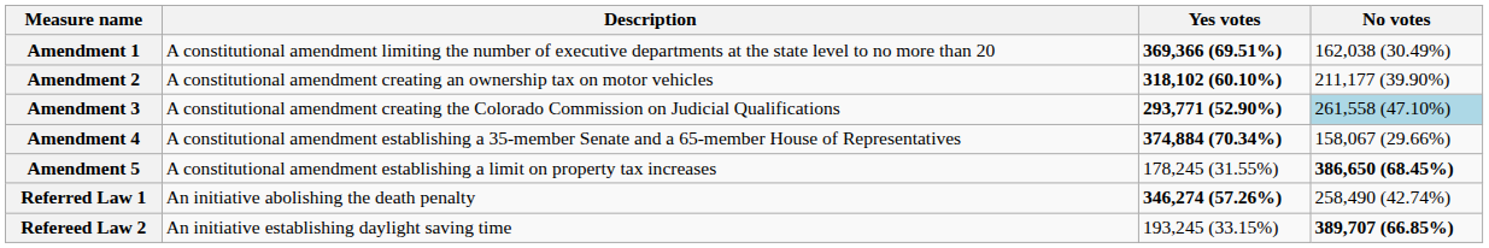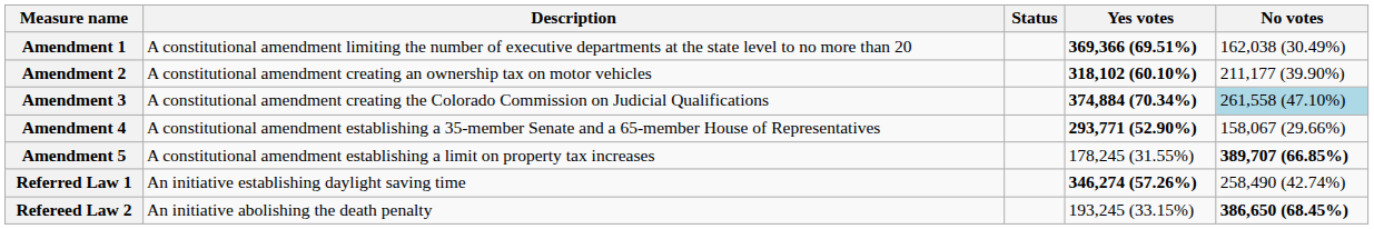 <table class="wikitable sortable plainrowheaders" style="width:100%">
 <tr>
 <th scope="col">Measure name</th>
 <th class="unsortable" scope="col">Description</th>
+<th scope="col">Status</th>
 <th scope="col">Yes votes</th>
 <th scope="col">No votes</th>
 </tr>
 <tr>
 <th scope="row">Amendment 1</th>
 <td>A constitutional amendment limiting the number of executive departments at the state level to no more than 20</td>
+<td></td>
 <td><strong>369,366 (69.51%)</strong></td>
 <td>162,038 (30.49%)</td>
 </tr>
 <tr>
 <th scope="row">Amendment 2</th>
 <td>A constitutional amendment creating an ownership tax on motor vehicles</td>
+<td></td>
 <td><strong>318,102 (60.10%)</strong></td>
 <td>211,177 (39.90%)</td>
 </tr>
 <tr>
 <th scope="row">Amendment 3</th>
 <td>A constitutional amendment creating the Colorado Commission on Judicial Qualifications</td>
-<td><strong>293,771 (52.90%)</strong></td>
+<td></td>
+<td><strong>374,884 (70.34%)</strong></td>
 <td style="background: lightblue;">261,558 (47.10%)</td>
 </tr>
 <tr>
 <th scope="row">Amendment 4</th>
 <td>A constitutional amendment establishing a 35-member Senate and a 65-member House of Representatives</td>
-<td><strong>374,884 (70.34%)</strong></td>
+<td></td>
+<td><strong>293,771 (52.90%)</strong></td>
 <td>158,067 (29.66%)</td>
 </tr>
 <tr>
 <th scope="row">Amendment 5</th>
 <td>A constitutional amendment establishing a limit on property tax increases</td>
+<td></td>
 <td>178,245 (31.55%)</td>
-<td><strong>386,650 (68.45%)</strong></td>
+<td><strong>389,707 (66.85%)</strong></td>
 </tr>
 <tr>
 <th scope="row">Referred Law 1</th>
-<td>An initiative abolishing the death penalty</td>
+<td>An initiative establishing daylight saving time</td>
+<td></td>
 <td><strong>346,274 (57.26%)</strong></td>
 <td>258,490 (42.74%)</td>
 </tr>
 <tr>
 <th scope="row">Refereed Law 2</th>
-<td>An initiative establishing daylight saving time</td>
+<td>An initiative abolishing the death penalty</td>
+<td></td>
 <td>193,245 (33.15%)</td>
-<td><strong>389,707 (66.85%)</strong></td>
+<td><strong>386,650 (68.45%)</strong></td>
 </tr>
 </table>
